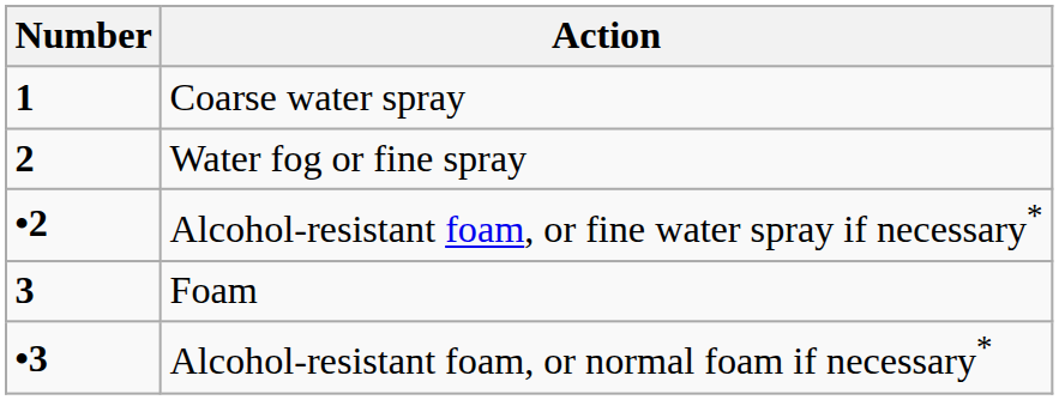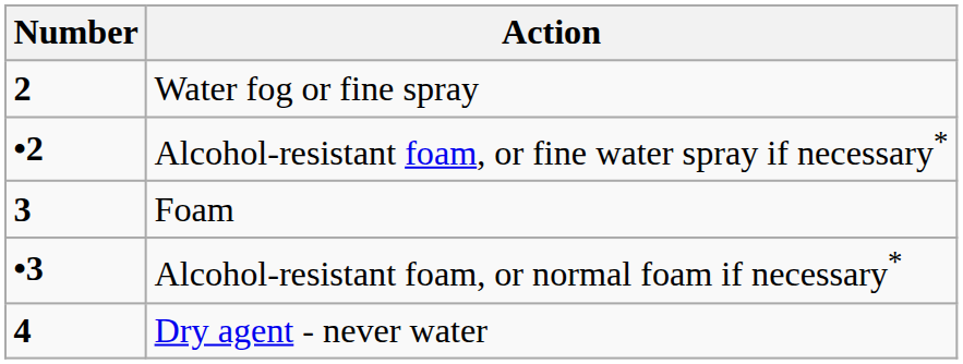 <table class="wikitable" "border="1" float="right">
 <tr>
 <th>Number</th>
 <th>Action</th>
-</tr>
-<tr>
-<td><strong>1</strong></td>
-<td>Coarse water spray</td>
 </tr>
 <tr>
 <td><strong>2</strong></td>
 <td>Water fog or fine spray</td>
 </tr>
 <tr>
 <td><strong>•2</strong></td>
 <td>Alcohol-resistant <a href='#'>foam</a>, or fine water spray if necessary<sup>*</sup></td>
 </tr>
 <tr>
 <td><strong>3</strong></td>
 <td>Foam</td>
 </tr>
 <tr>
 <td><strong>•3</strong></td>
 <td>Alcohol-resistant foam, or normal foam if necessary<sup>*</sup></td>
 </tr>
+<tr>
+<td><strong>4</strong></td>
+<td><a href='#'>Dry agent</a> - never water</td>
+</tr>
 </table>
